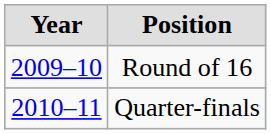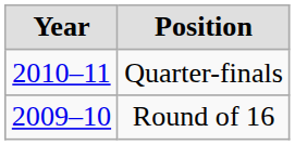 <table class="wikitable">
 <tr style="text-align:center; background:#dfdfdf;">
 <td><strong>Year</strong></td>
 <td><strong>Position</strong></td>
 </tr>
 <tr style="text-align:center;">
+<td><a href='#'>2010–11</a></td>
+<td>Quarter-finals</td>
+</tr>
+<tr style="text-align:center;">
 <td><a href='#'>2009–10</a></td>
 <td>Round of 16</td>
 </tr>
-<tr style="text-align:center;">
-<td><a href='#'>2010–11</a></td>
-<td>Quarter-finals</td>
-</tr>
 </table>
